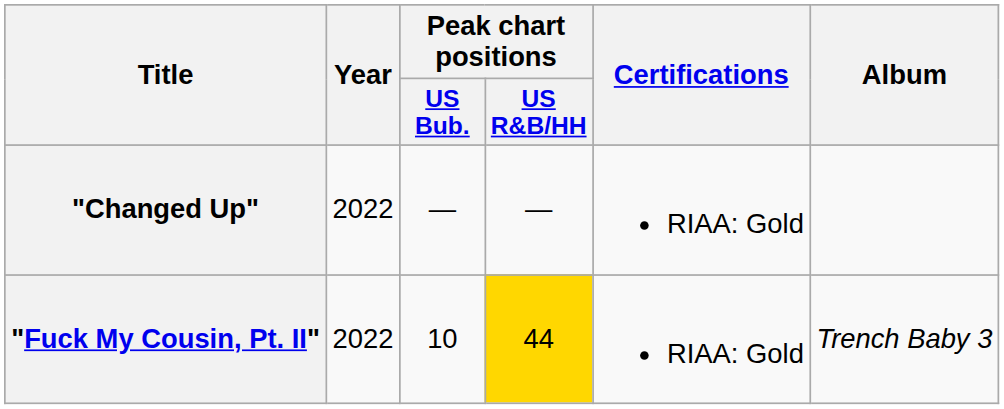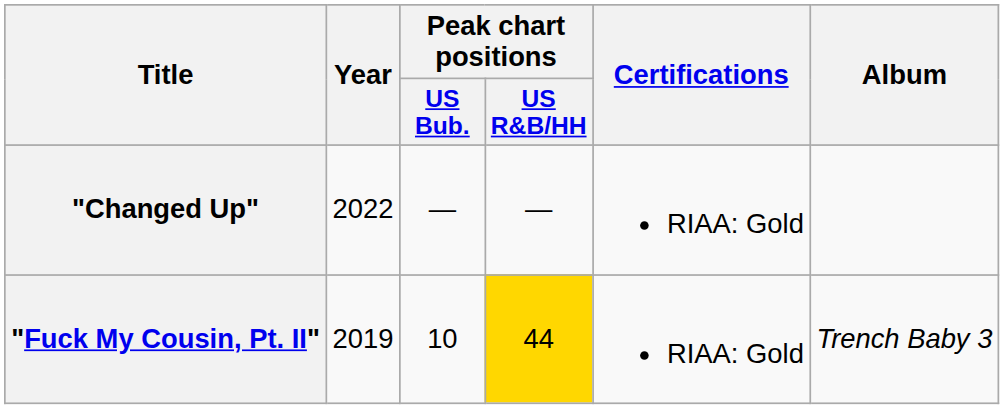 <table class="wikitable plainrowheaders" style="text-align:center;">
 <tr>
 <th scope="col" rowspan="2">Title</th>
 <th scope="col" rowspan="2">Year</th>
 <th scope="col" colspan="2">Peak chart positions</th>
 <th rowspan="2"><a href='#'>Certifications</a></th>
 <th rowspan="2" scope="col">Album</th>
 </tr>
 <tr>
 <th scope="col" style="width:3em;font-size:90%;"><a href='#'>US<br>Bub.</a><br></th>
 <th scope="col" style="width:3em;font-size:90%;"><a href='#'>US R&B/HH</a><br></th>
 </tr>
 <tr>
 <th scope="row">"Changed Up"</th>
 <td>2022</td>
 <td>—</td>
 <td>—</td>
 <td><br><ul><li>RIAA: Gold</li></ul></td>
 <td></td>
 </tr>
 <tr>
 <th scope="row">"<a href='#'>Fuck My Cousin, Pt. II</a>"<br></th>
-<td>2022</td>
+<td>2019</td>
 <td>10</td>
 <td style="background: gold;">44</td>
 <td><br><ul><li>RIAA: Gold</li></ul></td>
 <td><em>Trench Baby 3</em></td>
 </tr>
 </table>
